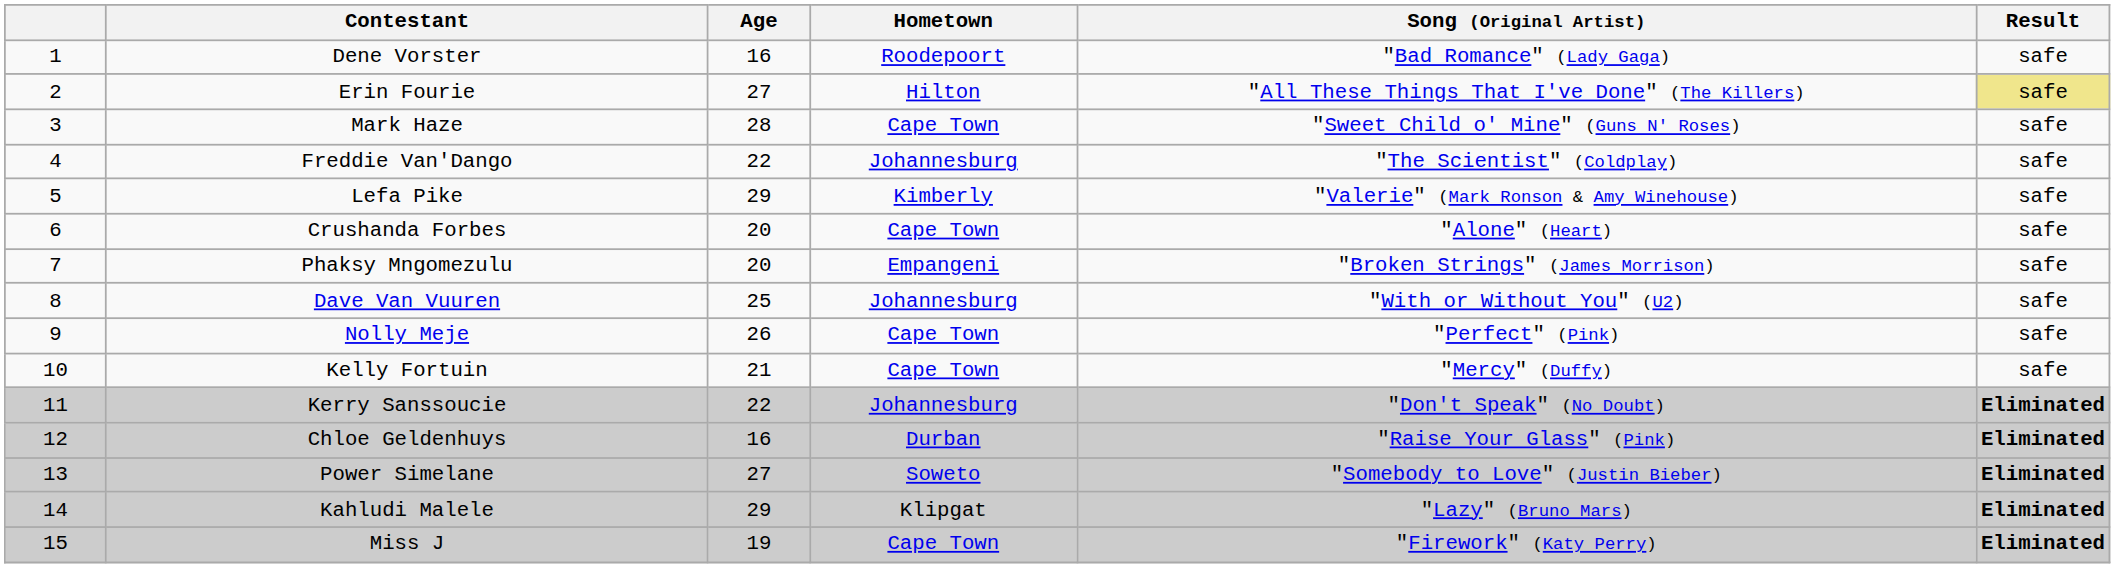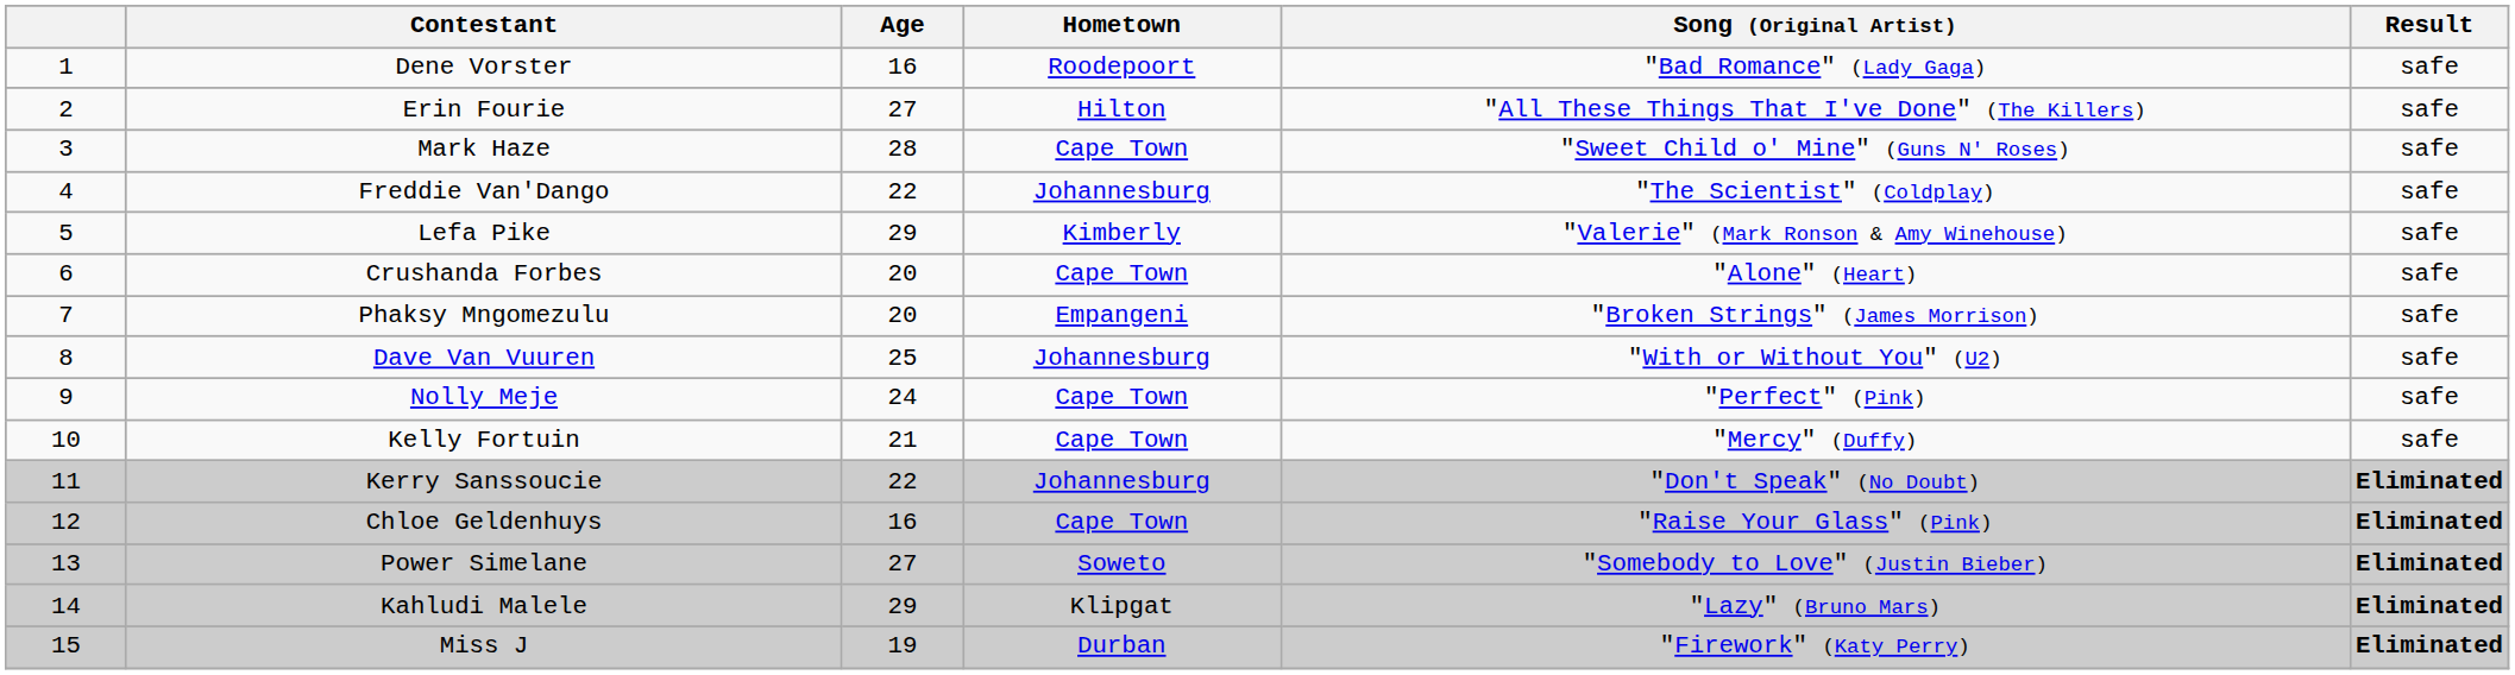 <table class="wikitable" style="font-size:90%; width:60%; text-align: center;">
 <tr>
 <th width="05%"></th>
 <th width="30%">Contestant</th>
 <th width="05%">Age</th>
 <th width="13%">Hometown</th>
 <th width="45%">Song <small>(Original Artist)</small></th>
 <th width="10%">Result</th>
 </tr>
 <tr>
 <td>1</td>
 <td>Dene Vorster</td>
 <td>16</td>
 <td><a href='#'>Roodepoort</a></td>
 <td>"<a href='#'>Bad Romance</a>" <small>(<a href='#'>Lady Gaga</a>)</small></td>
 <td>safe</td>
 </tr>
 <tr>
 <td>2</td>
 <td>Erin Fourie</td>
 <td>27</td>
 <td><a href='#'>Hilton</a></td>
 <td>"<a href='#'>All These Things That I've Done</a>" <small>(<a href='#'>The Killers</a>)</small></td>
-<td style="background: khaki;">safe</td>
+<td>safe</td>
 </tr>
 <tr>
 <td>3</td>
 <td>Mark Haze</td>
 <td>28</td>
 <td><a href='#'>Cape Town</a></td>
 <td>"<a href='#'>Sweet Child o' Mine</a>" <small>(<a href='#'>Guns N' Roses</a>)</small></td>
 <td>safe</td>
 </tr>
 <tr>
 <td>4</td>
 <td>Freddie Van'Dango</td>
 <td>22</td>
 <td><a href='#'>Johannesburg</a></td>
 <td>"<a href='#'>The Scientist</a>" <small>(<a href='#'>Coldplay</a>)</small></td>
 <td>safe</td>
 </tr>
 <tr>
 <td>5</td>
 <td>Lefa Pike</td>
 <td>29</td>
 <td><a href='#'>Kimberly</a></td>
 <td>"<a href='#'>Valerie</a>" <small>(<a href='#'>Mark Ronson</a> & <a href='#'>Amy Winehouse</a>)</small></td>
 <td>safe</td>
 </tr>
 <tr>
 <td>6</td>
 <td>Crushanda Forbes</td>
 <td>20</td>
 <td><a href='#'>Cape Town</a></td>
 <td>"<a href='#'>Alone</a>" <small>(<a href='#'>Heart</a>)</small></td>
 <td>safe</td>
 </tr>
 <tr>
 <td>7</td>
 <td>Phaksy Mngomezulu</td>
 <td>20</td>
 <td><a href='#'>Empangeni</a></td>
 <td>"<a href='#'>Broken Strings</a>" <small>(<a href='#'>James Morrison</a>)</small></td>
 <td>safe</td>
 </tr>
 <tr>
 <td>8</td>
 <td><a href='#'>Dave Van Vuuren</a></td>
 <td>25</td>
 <td><a href='#'>Johannesburg</a></td>
 <td>"<a href='#'>With or Without You</a>" <small>(<a href='#'>U2</a>)</small></td>
 <td>safe</td>
 </tr>
 <tr>
 <td>9</td>
 <td><a href='#'>Nolly Meje</a></td>
-<td>26</td>
+<td>24</td>
 <td><a href='#'>Cape Town</a></td>
 <td>"<a href='#'>Perfect</a>" <small>(<a href='#'>Pink</a>)</small></td>
 <td>safe</td>
 </tr>
 <tr>
 <td>10</td>
 <td>Kelly Fortuin</td>
 <td>21</td>
 <td><a href='#'>Cape Town</a></td>
 <td>"<a href='#'>Mercy</a>" <small>(<a href='#'>Duffy</a>)</small></td>
 <td>safe</td>
 </tr>
 <tr>
 <td bgcolor="CCCCCC">11</td>
 <td bgcolor="CCCCCC">Kerry Sanssoucie</td>
 <td bgcolor="CCCCCC">22</td>
 <td bgcolor="CCCCCC"><a href='#'>Johannesburg</a></td>
 <td bgcolor="CCCCCC">"<a href='#'>Don't Speak</a>" <small>(<a href='#'>No Doubt</a>)</small></td>
 <td bgcolor="CCCCCC"><strong>Eliminated</strong></td>
 </tr>
 <tr>
 <td bgcolor="CCCCCC">12</td>
 <td bgcolor="CCCCCC">Chloe Geldenhuys</td>
 <td bgcolor="CCCCCC">16</td>
-<td bgcolor="CCCCCC"><a href='#'>Durban</a></td>
+<td bgcolor="CCCCCC"><a href='#'>Cape Town</a></td>
 <td bgcolor="CCCCCC">"<a href='#'>Raise Your Glass</a>" <small>(<a href='#'>Pink</a>)</small></td>
 <td bgcolor="CCCCCC"><strong>Eliminated</strong></td>
 </tr>
 <tr>
 <td bgcolor="CCCCCC">13</td>
 <td bgcolor="CCCCCC">Power Simelane</td>
 <td bgcolor="CCCCCC">27</td>
 <td bgcolor="CCCCCC"><a href='#'>Soweto</a></td>
 <td bgcolor="CCCCCC">"<a href='#'>Somebody to Love</a>" <small>(<a href='#'>Justin Bieber</a>)</small></td>
 <td bgcolor="CCCCCC"><strong>Eliminated</strong></td>
 </tr>
 <tr>
 <td bgcolor="CCCCCC">14</td>
 <td bgcolor="CCCCCC">Kahludi Malele</td>
 <td bgcolor="CCCCCC">29</td>
 <td bgcolor="CCCCCC">Klipgat</td>
 <td bgcolor="CCCCCC">"<a href='#'>Lazy</a>" <small>(<a href='#'>Bruno Mars</a>)</small></td>
 <td bgcolor="CCCCCC"><strong>Eliminated</strong></td>
 </tr>
 <tr>
 <td bgcolor="CCCCCC">15</td>
 <td bgcolor="CCCCCC">Miss J</td>
 <td bgcolor="CCCCCC">19</td>
-<td bgcolor="CCCCCC"><a href='#'>Cape Town</a></td>
+<td bgcolor="CCCCCC"><a href='#'>Durban</a></td>
 <td bgcolor="CCCCCC">"<a href='#'>Firework</a>" <small>(<a href='#'>Katy Perry</a>)</small></td>
 <td bgcolor="CCCCCC"><strong>Eliminated</strong></td>
 </tr>
 <tr>
 </tr>
 </table>
